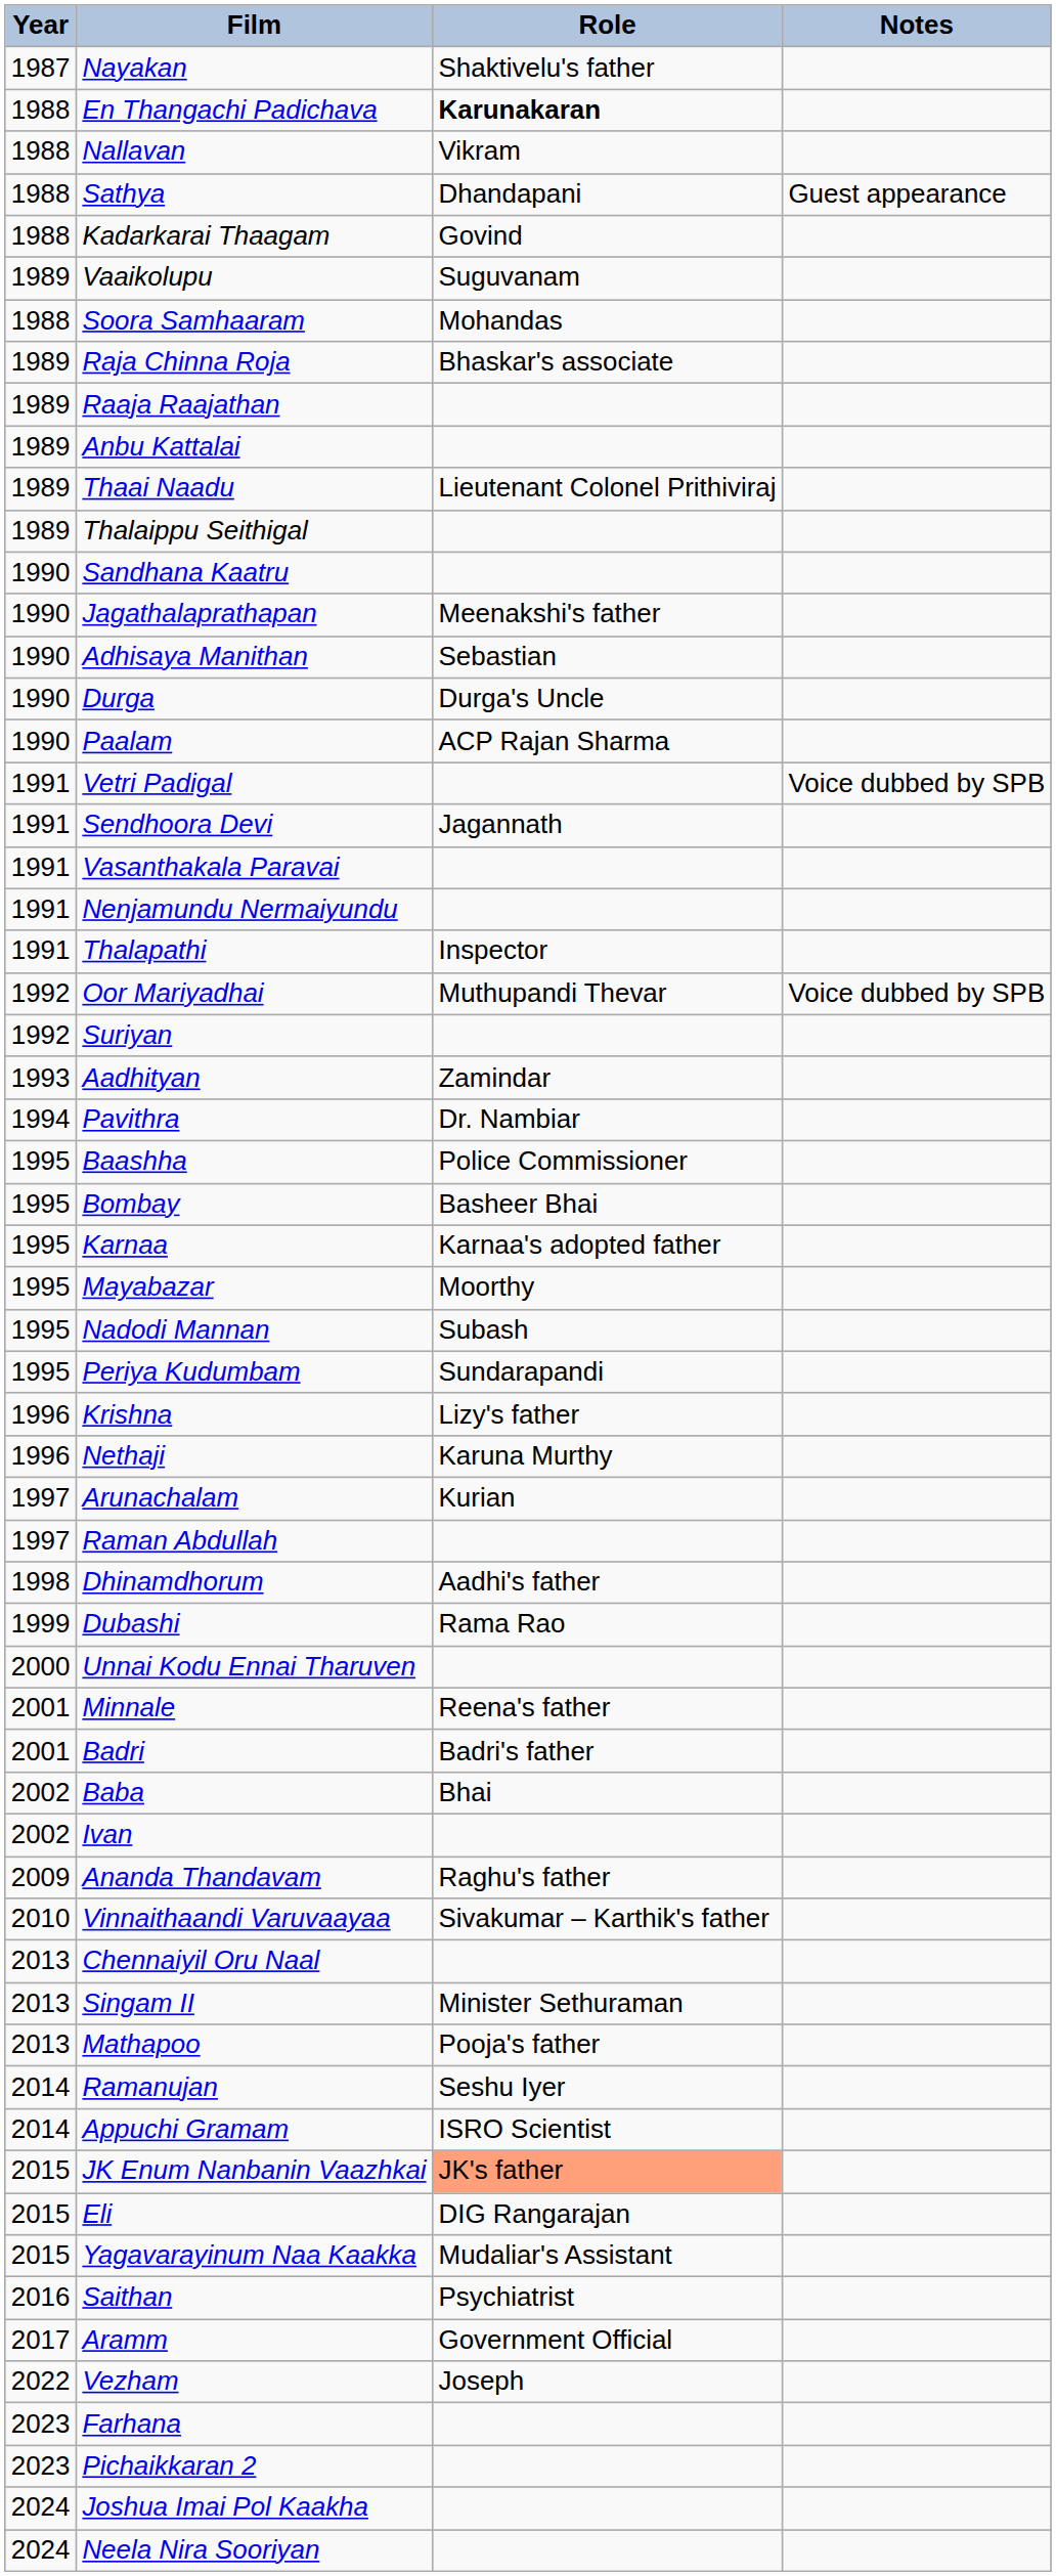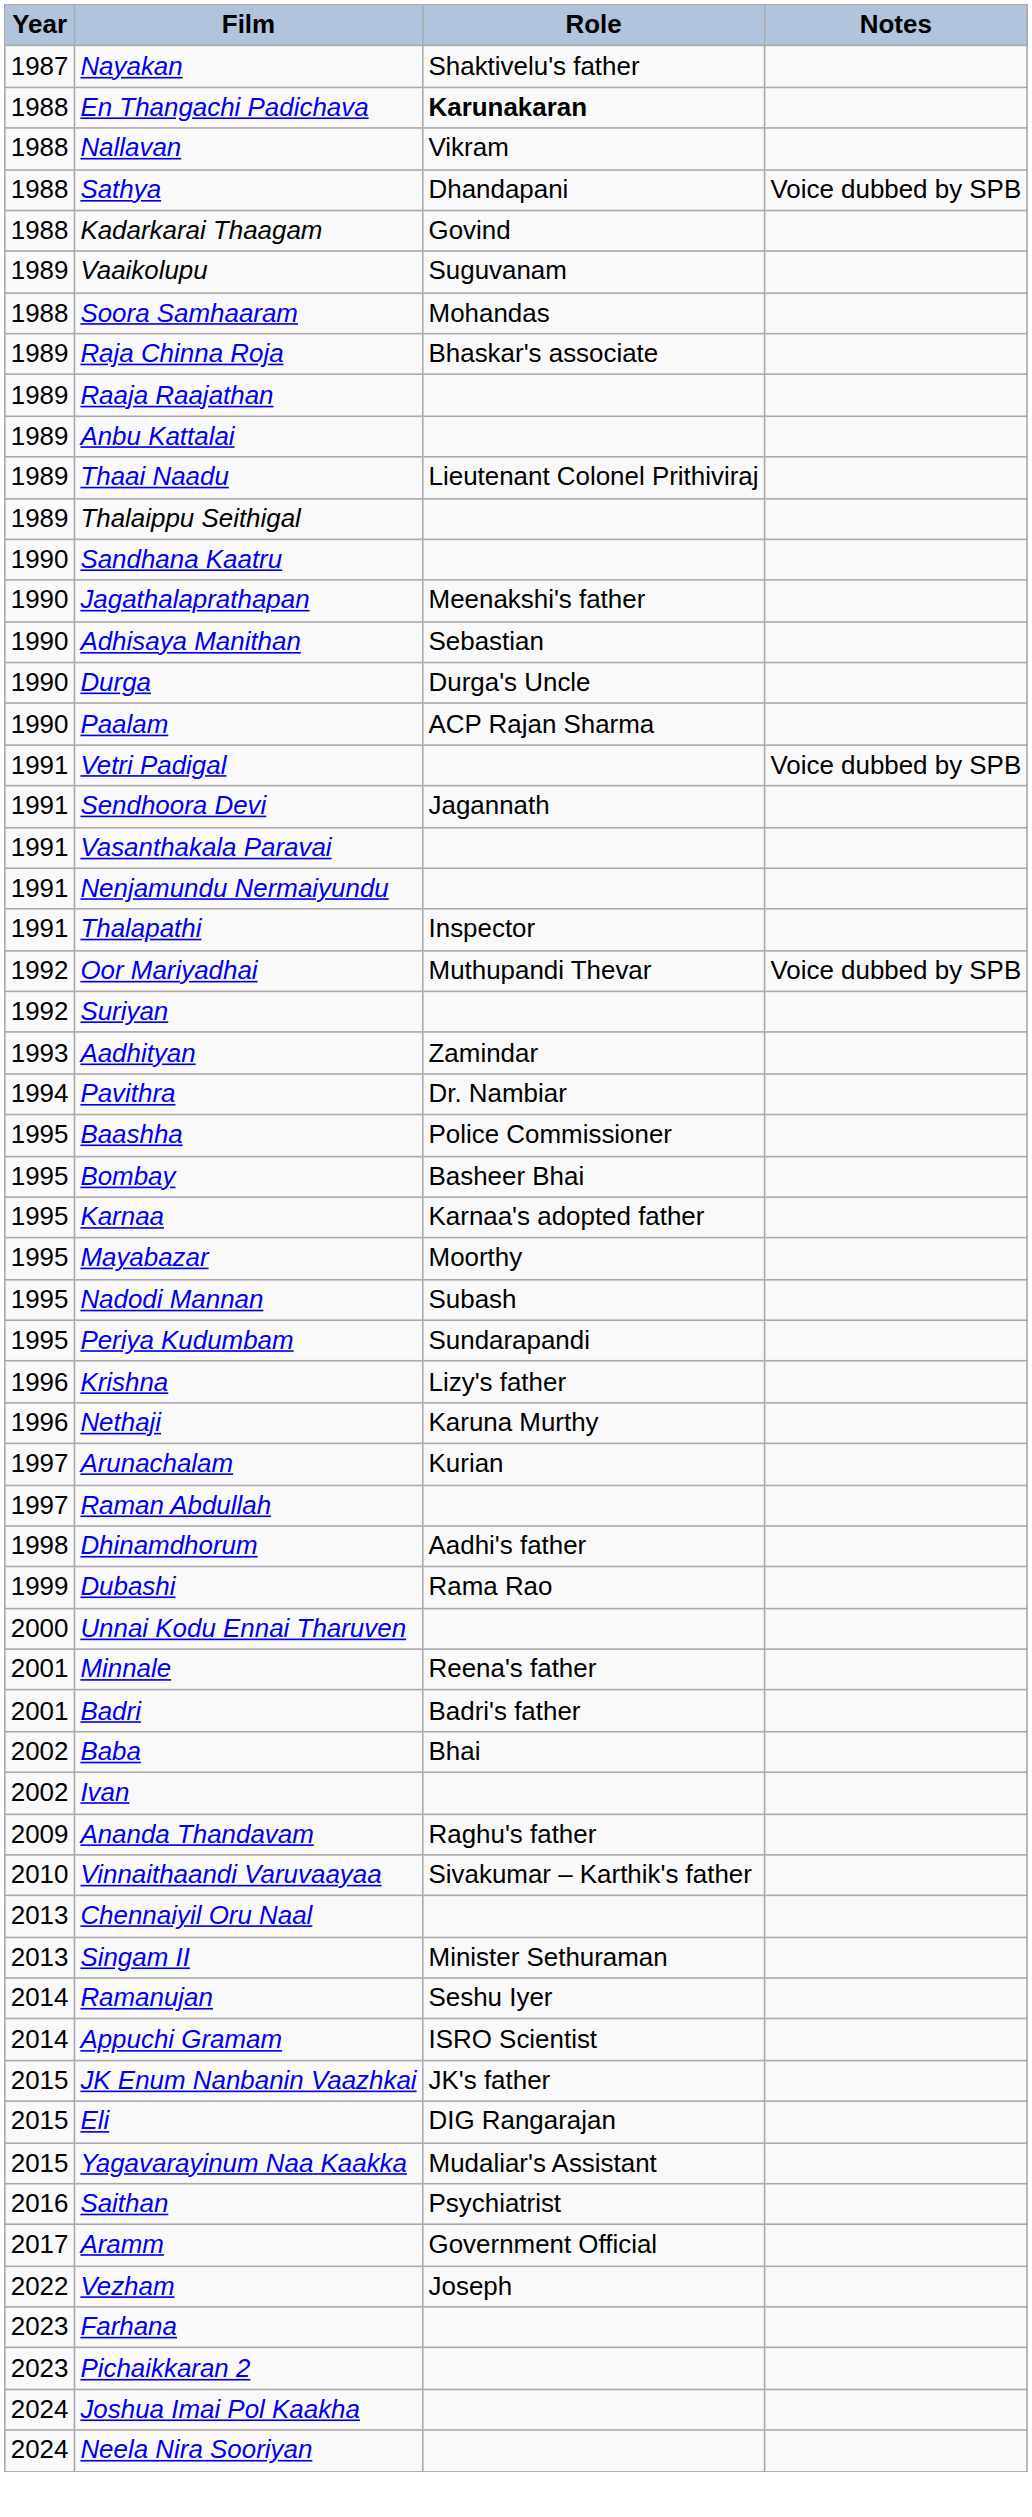 <table class="wikitable sortable">
 <tr>
 <th style="background:#B0C4DE;">Year</th>
 <th style="background:#B0C4DE;">Film</th>
 <th style="background:#B0C4DE;">Role</th>
 <th style="background:#B0C4DE;">Notes</th>
 </tr>
 <tr>
 <td>1987</td>
 <td><em><a href='#'>Nayakan</a></em></td>
 <td>Shaktivelu's father</td>
 <td></td>
 </tr>
 <tr>
 <td>1988</td>
 <td><em><a href='#'>En Thangachi Padichava</a></em></td>
 <td><strong>Karunakaran</strong></td>
 <td></td>
 </tr>
 <tr>
 <td>1988</td>
 <td><em><a href='#'>Nallavan</a></em></td>
 <td>Vikram</td>
 <td></td>
 </tr>
 <tr>
 <td>1988</td>
 <td><em><a href='#'>Sathya</a></em></td>
 <td>Dhandapani</td>
-<td>Guest appearance</td>
+<td>Voice dubbed by SPB</td>
 </tr>
 <tr>
 <td>1988</td>
 <td><em>Kadarkarai Thaagam</em></td>
 <td>Govind</td>
 <td></td>
 </tr>
 <tr>
 <td>1989</td>
 <td><em>Vaaikolupu</em></td>
 <td>Suguvanam</td>
 <td></td>
 </tr>
 <tr>
 <td>1988</td>
 <td><em><a href='#'>Soora Samhaaram</a></em></td>
 <td>Mohandas</td>
 <td></td>
 </tr>
 <tr>
 <td>1989</td>
 <td><em><a href='#'>Raja Chinna Roja</a></em></td>
 <td>Bhaskar's associate</td>
 <td></td>
 </tr>
 <tr>
 <td>1989</td>
 <td><em><a href='#'>Raaja Raajathan</a></em></td>
 <td></td>
 <td></td>
 </tr>
 <tr>
 <td>1989</td>
 <td><em><a href='#'>Anbu Kattalai</a></em></td>
 <td></td>
 <td></td>
 </tr>
 <tr>
 <td>1989</td>
 <td><em><a href='#'>Thaai Naadu</a></em></td>
 <td>Lieutenant Colonel Prithiviraj</td>
 <td></td>
 </tr>
 <tr>
 <td>1989</td>
 <td><em>Thalaippu Seithigal</em></td>
 <td></td>
 <td></td>
 </tr>
 <tr>
 <td>1990</td>
 <td><em><a href='#'>Sandhana Kaatru</a></em></td>
 <td></td>
 <td></td>
 </tr>
 <tr>
 <td>1990</td>
 <td><em><a href='#'>Jagathalaprathapan</a></em></td>
 <td>Meenakshi's father</td>
 <td></td>
 </tr>
 <tr>
 <td>1990</td>
 <td><em><a href='#'>Adhisaya Manithan</a></em></td>
 <td>Sebastian</td>
 <td></td>
 </tr>
 <tr>
 <td>1990</td>
 <td><em><a href='#'>Durga</a></em></td>
 <td>Durga's Uncle</td>
 <td></td>
 </tr>
 <tr>
 <td>1990</td>
 <td><em><a href='#'>Paalam</a></em></td>
 <td>ACP Rajan Sharma</td>
 <td></td>
 </tr>
 <tr>
 <td>1991</td>
 <td><em><a href='#'>Vetri Padigal</a></em></td>
 <td></td>
 <td>Voice dubbed by SPB</td>
 </tr>
 <tr>
 <td>1991</td>
 <td><em><a href='#'>Sendhoora Devi</a></em></td>
 <td>Jagannath</td>
 <td></td>
 </tr>
 <tr>
 <td>1991</td>
 <td><em><a href='#'>Vasanthakala Paravai</a></em></td>
 <td></td>
 <td></td>
 </tr>
 <tr>
 <td>1991</td>
 <td><em><a href='#'>Nenjamundu Nermaiyundu</a></em></td>
 <td></td>
 <td></td>
 </tr>
 <tr>
 <td>1991</td>
 <td><em><a href='#'>Thalapathi</a></em></td>
 <td>Inspector</td>
 <td></td>
 </tr>
 <tr>
 <td>1992</td>
 <td><em><a href='#'>Oor Mariyadhai</a></em></td>
 <td>Muthupandi Thevar</td>
 <td>Voice dubbed by SPB</td>
 </tr>
 <tr>
 <td>1992</td>
 <td><em><a href='#'>Suriyan</a></em></td>
 <td></td>
 <td></td>
 </tr>
 <tr>
 <td>1993</td>
 <td><em><a href='#'>Aadhityan</a></em></td>
 <td>Zamindar</td>
 <td></td>
 </tr>
 <tr>
 <td>1994</td>
 <td><em><a href='#'>Pavithra</a></em></td>
 <td>Dr. Nambiar</td>
 <td></td>
 </tr>
 <tr>
 <td>1995</td>
 <td><em><a href='#'>Baashha</a></em></td>
 <td>Police Commissioner</td>
 <td></td>
 </tr>
 <tr>
 <td>1995</td>
 <td><em><a href='#'>Bombay</a></em></td>
 <td>Basheer Bhai</td>
 <td></td>
 </tr>
 <tr>
 <td>1995</td>
 <td><em><a href='#'>Karnaa</a></em></td>
 <td>Karnaa's adopted father</td>
 <td></td>
 </tr>
 <tr>
 <td>1995</td>
 <td><em><a href='#'>Mayabazar</a></em></td>
 <td>Moorthy</td>
 <td></td>
 </tr>
 <tr>
 <td>1995</td>
 <td><em><a href='#'>Nadodi Mannan</a></em></td>
 <td>Subash</td>
 <td></td>
 </tr>
 <tr>
 <td>1995</td>
 <td><em><a href='#'>Periya Kudumbam</a></em></td>
 <td>Sundarapandi</td>
 <td></td>
 </tr>
 <tr>
 <td>1996</td>
 <td><em><a href='#'>Krishna</a></em></td>
 <td>Lizy's father</td>
 <td></td>
 </tr>
 <tr>
 <td>1996</td>
 <td><em><a href='#'>Nethaji</a></em></td>
 <td>Karuna Murthy</td>
 <td></td>
 </tr>
 <tr>
 <td>1997</td>
 <td><em><a href='#'>Arunachalam</a></em></td>
 <td>Kurian</td>
 <td></td>
 </tr>
 <tr>
 <td>1997</td>
 <td><em><a href='#'>Raman Abdullah</a></em></td>
 <td></td>
 <td></td>
 </tr>
 <tr>
 <td>1998</td>
 <td><em><a href='#'>Dhinamdhorum</a></em></td>
 <td>Aadhi's father</td>
 <td></td>
 </tr>
 <tr>
 <td>1999</td>
 <td><em><a href='#'>Dubashi</a></em></td>
 <td>Rama Rao</td>
 <td></td>
 </tr>
 <tr>
 <td>2000</td>
 <td><em><a href='#'>Unnai Kodu Ennai Tharuven</a></em></td>
 <td></td>
 <td></td>
 </tr>
 <tr>
 <td>2001</td>
 <td><em><a href='#'>Minnale</a></em></td>
 <td>Reena's father</td>
 <td></td>
 </tr>
 <tr>
 <td>2001</td>
 <td><em><a href='#'>Badri</a></em></td>
 <td>Badri's father</td>
 <td></td>
 </tr>
 <tr>
 <td>2002</td>
 <td><em><a href='#'>Baba</a></em></td>
 <td>Bhai</td>
 <td></td>
 </tr>
 <tr>
 <td>2002</td>
 <td><em><a href='#'>Ivan</a></em></td>
 <td></td>
 <td></td>
 </tr>
 <tr>
 <td>2009</td>
 <td><em><a href='#'>Ananda Thandavam</a></em></td>
 <td>Raghu's father</td>
 <td></td>
 </tr>
 <tr>
 <td>2010</td>
 <td><em><a href='#'>Vinnaithaandi Varuvaayaa</a></em></td>
 <td>Sivakumar – Karthik's father</td>
 <td></td>
 </tr>
 <tr>
 <td>2013</td>
 <td><em><a href='#'>Chennaiyil Oru Naal</a></em></td>
 <td></td>
 <td></td>
 </tr>
 <tr>
 <td>2013</td>
 <td><em><a href='#'>Singam II</a></em></td>
 <td>Minister Sethuraman</td>
 <td></td>
 </tr>
 <tr>
-<td>2013</td>
-<td><em><a href='#'>Mathapoo</a></em></td>
-<td>Pooja's father</td>
-<td></td>
-</tr>
-<tr>
 <td>2014</td>
 <td><em><a href='#'>Ramanujan</a></em></td>
 <td>Seshu Iyer</td>
 <td></td>
 </tr>
 <tr>
 <td>2014</td>
 <td><em><a href='#'>Appuchi Gramam</a></em></td>
 <td>ISRO Scientist</td>
 <td></td>
 </tr>
 <tr>
 <td>2015</td>
 <td><em><a href='#'>JK Enum Nanbanin Vaazhkai</a></em></td>
-<td style="background: lightsalmon;">JK's father</td>
+<td>JK's father</td>
 <td></td>
 </tr>
 <tr>
 <td>2015</td>
 <td><em><a href='#'>Eli</a></em></td>
 <td>DIG Rangarajan</td>
 <td></td>
 </tr>
 <tr>
 <td>2015</td>
 <td><em><a href='#'>Yagavarayinum Naa Kaakka</a></em></td>
 <td>Mudaliar's Assistant</td>
 <td></td>
 </tr>
 <tr>
 <td>2016</td>
 <td><em><a href='#'>Saithan</a></em></td>
 <td>Psychiatrist</td>
 <td></td>
 </tr>
 <tr>
 <td>2017</td>
 <td><em><a href='#'>Aramm</a></em></td>
 <td>Government Official</td>
 <td></td>
 </tr>
 <tr>
 <td>2022</td>
 <td><em><a href='#'>Vezham</a></em></td>
 <td>Joseph</td>
 <td></td>
 </tr>
 <tr>
 <td>2023</td>
 <td><em><a href='#'>Farhana</a></em></td>
 <td></td>
 <td></td>
 </tr>
 <tr>
 <td>2023</td>
 <td><em><a href='#'>Pichaikkaran 2</a></em></td>
 <td></td>
 <td></td>
 </tr>
 <tr>
 <td>2024</td>
 <td><em><a href='#'>Joshua Imai Pol Kaakha</a></em></td>
 <td></td>
 <td></td>
 </tr>
 <tr>
 <td>2024</td>
 <td><em><a href='#'>Neela Nira Sooriyan</a></em></td>
 <td></td>
 <td></td>
 </tr>
 <tr>
 </tr>
 </table>
